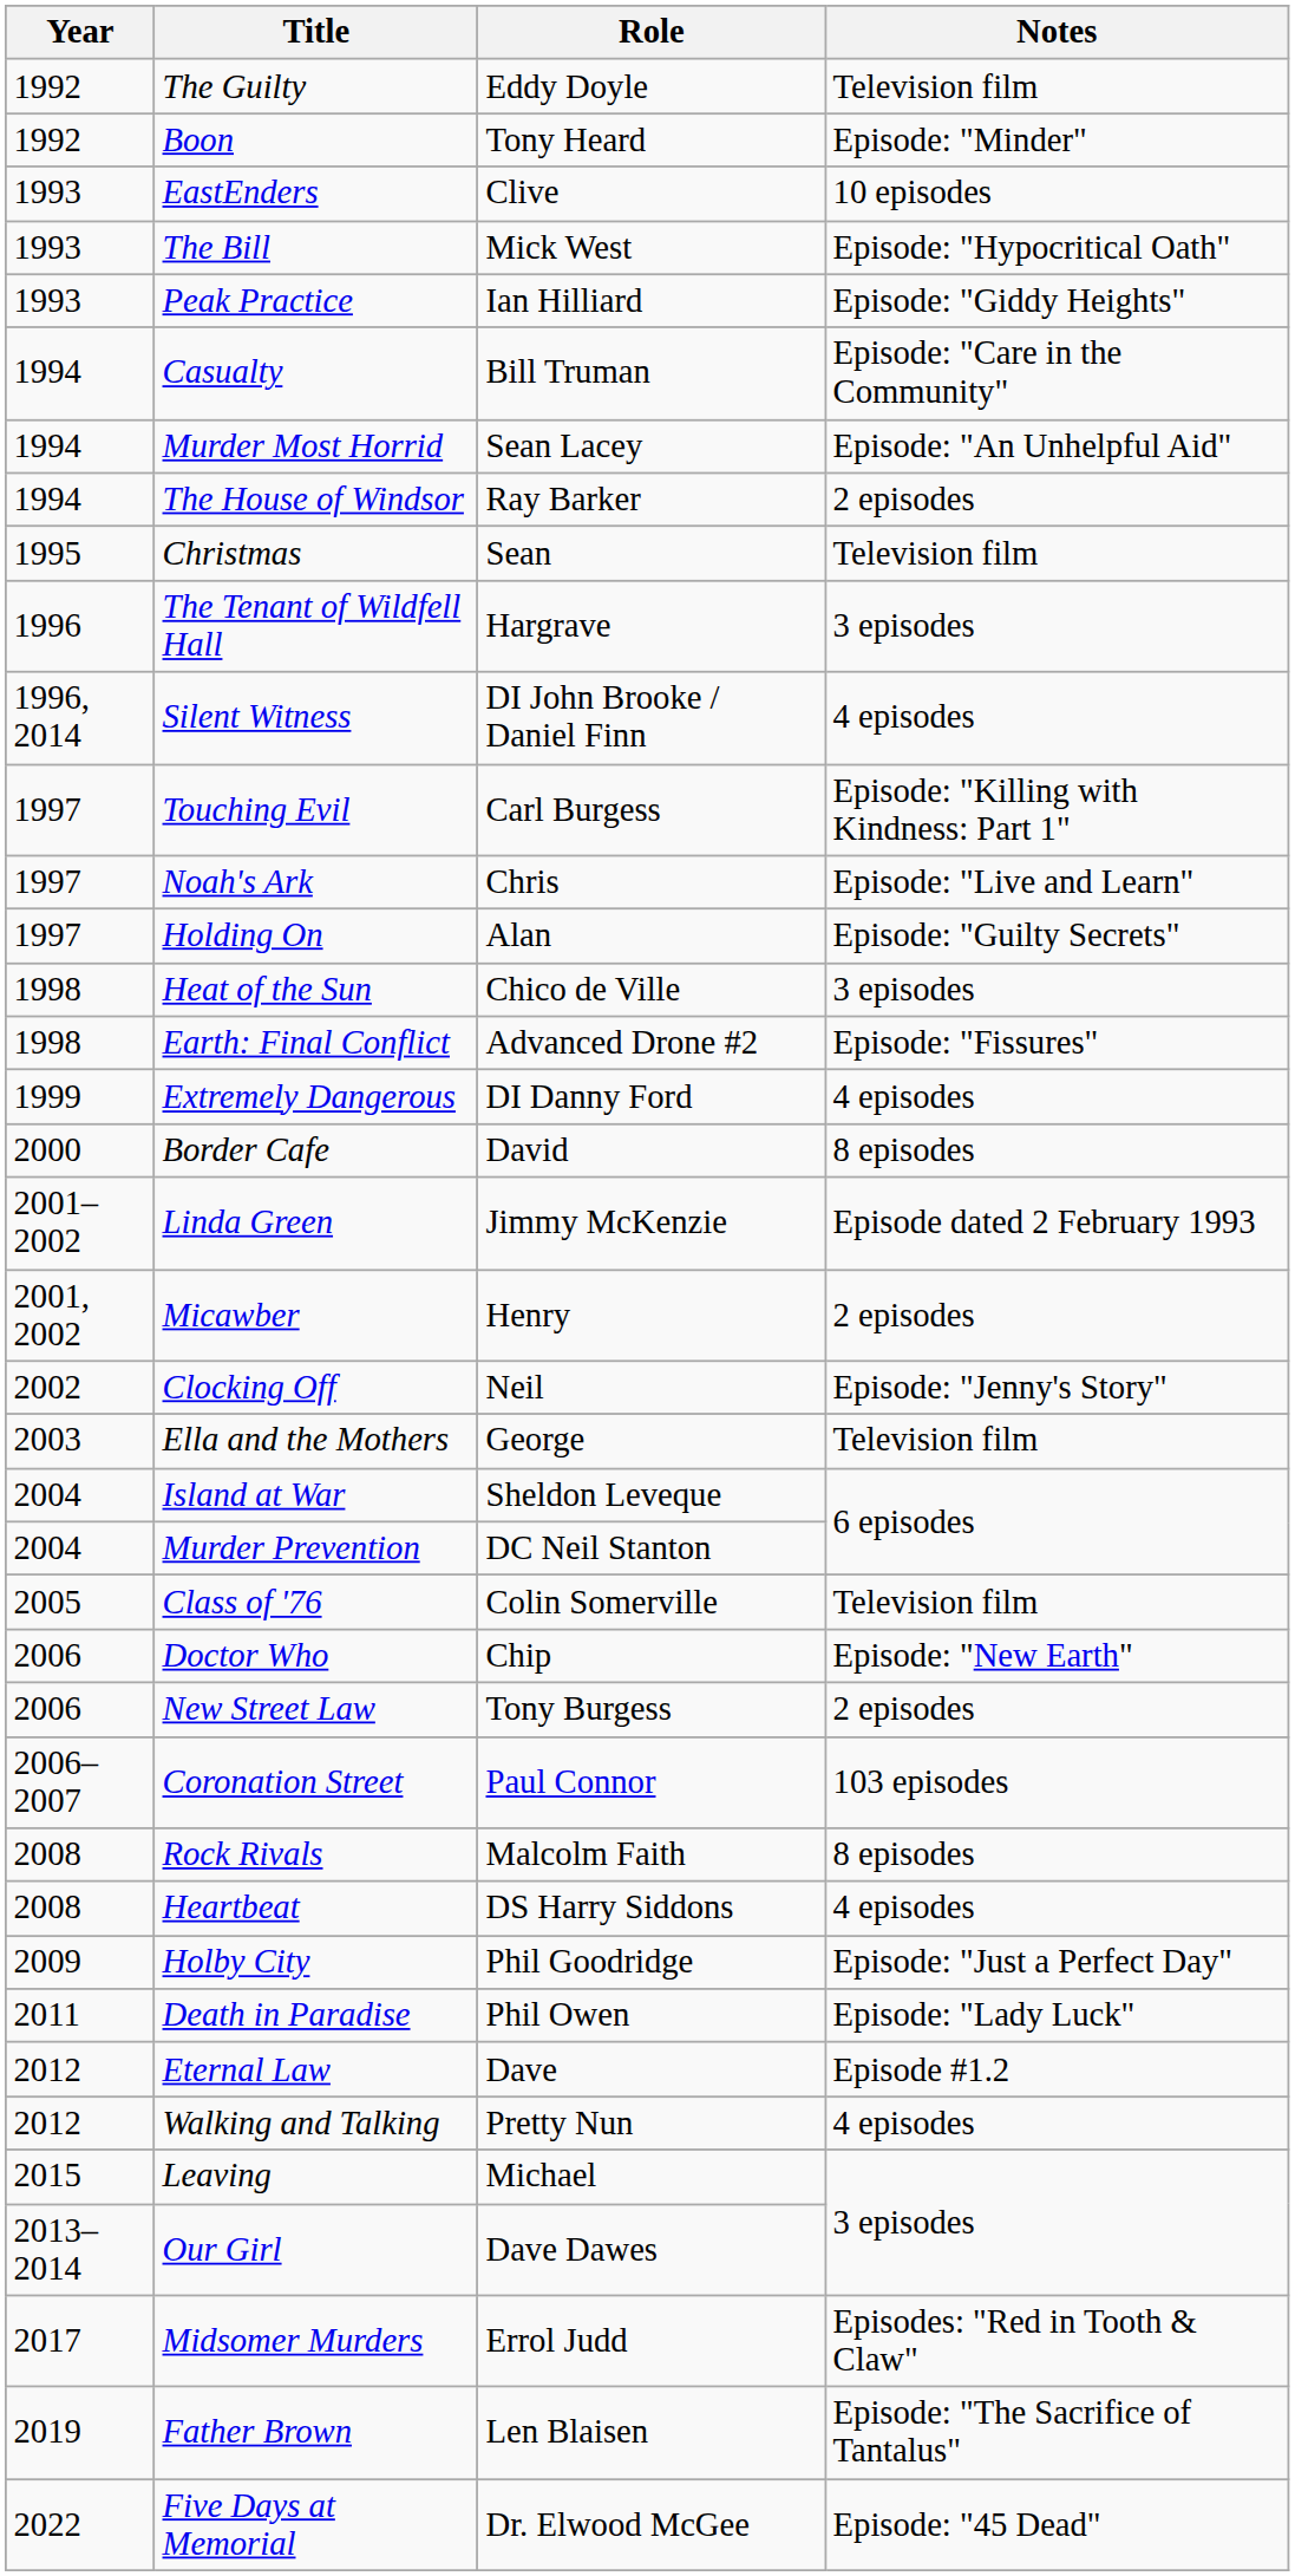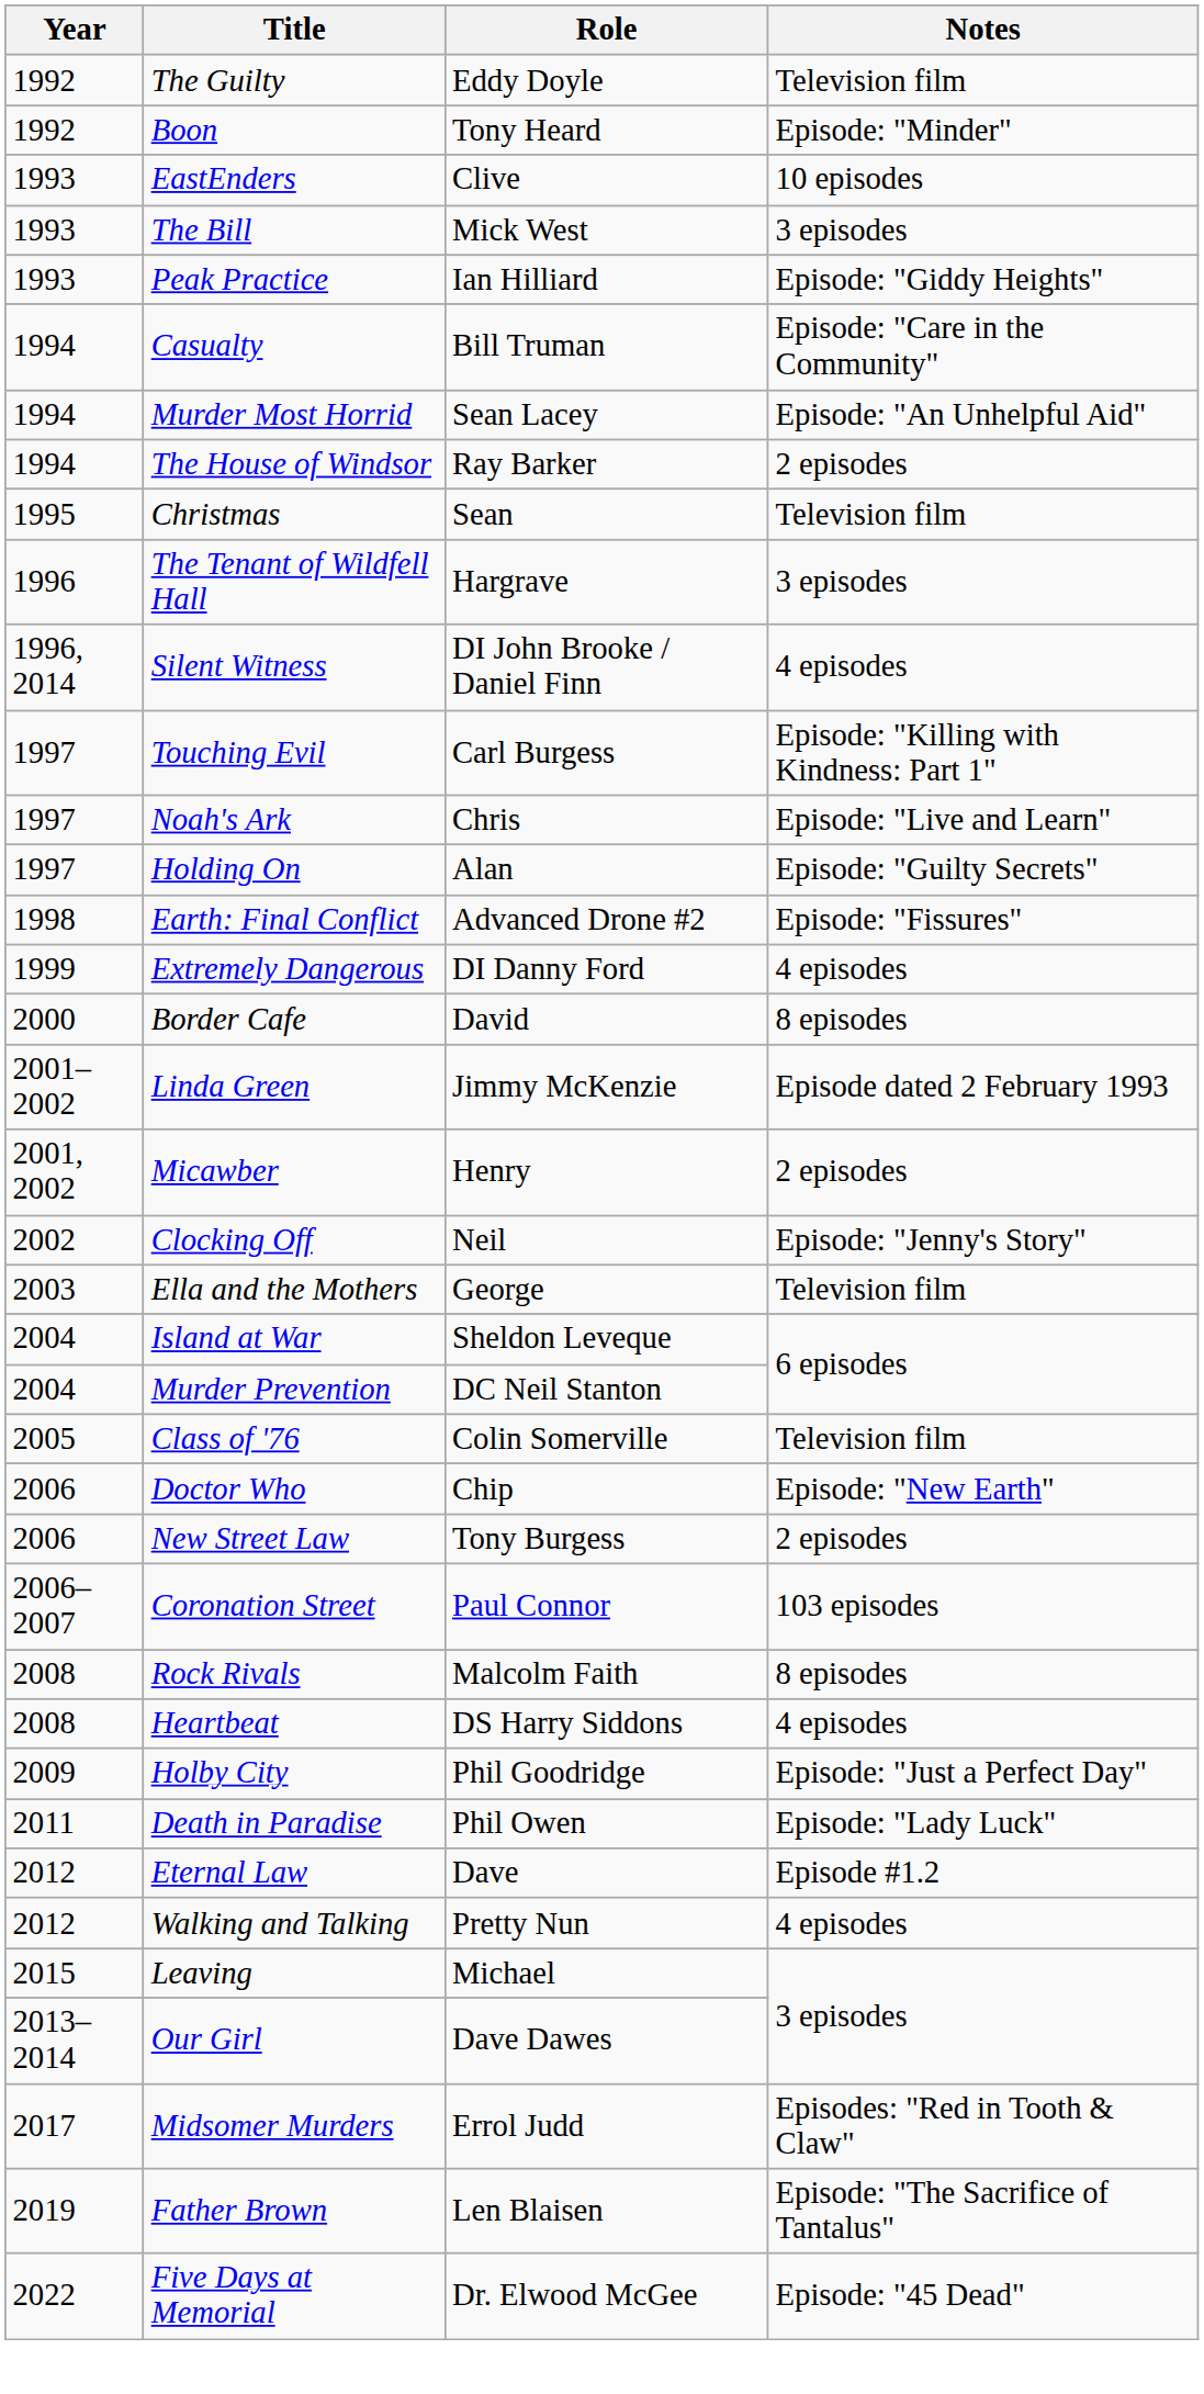 <table class="wikitable sortable">
 <tr>
 <th>Year</th>
 <th>Title</th>
 <th>Role</th>
 <th>Notes</th>
 </tr>
 <tr>
 <td>1992</td>
 <td><em>The Guilty</em></td>
 <td>Eddy Doyle</td>
 <td>Television film</td>
 </tr>
 <tr>
 <td>1992</td>
 <td><a href='#'><em>Boon</em></a></td>
 <td>Tony Heard</td>
 <td>Episode: "Minder"</td>
 </tr>
 <tr>
 <td>1993</td>
 <td><em><a href='#'>EastEnders</a></em></td>
 <td>Clive</td>
 <td>10 episodes</td>
 </tr>
 <tr>
 <td>1993</td>
 <td><em><a href='#'>The Bill</a></em></td>
 <td>Mick West</td>
-<td>Episode: "Hypocritical Oath"</td>
+<td>3 episodes</td>
 </tr>
 <tr>
 <td>1993</td>
 <td><em><a href='#'>Peak Practice</a></em></td>
 <td>Ian Hilliard</td>
 <td>Episode: "Giddy Heights"</td>
 </tr>
 <tr>
 <td>1994</td>
 <td><a href='#'><em>Casualty</em></a></td>
 <td>Bill Truman</td>
 <td>Episode: "Care in the Community"</td>
 </tr>
 <tr>
 <td>1994</td>
 <td><em><a href='#'>Murder Most Horrid</a></em></td>
 <td>Sean Lacey</td>
 <td>Episode: "An Unhelpful Aid"</td>
 </tr>
 <tr>
 <td>1994</td>
 <td><a href='#'><em>The House of Windsor</em></a></td>
 <td>Ray Barker</td>
 <td>2 episodes</td>
 </tr>
 <tr>
 <td>1995</td>
 <td><em>Christmas</em></td>
 <td>Sean</td>
 <td>Television film</td>
 </tr>
 <tr>
 <td>1996</td>
 <td><a href='#'><em>The Tenant of Wildfell Hall</em></a></td>
 <td>Hargrave</td>
 <td>3 episodes</td>
 </tr>
 <tr>
 <td>1996, 2014</td>
 <td><em><a href='#'>Silent Witness</a></em></td>
 <td>DI John Brooke / Daniel Finn</td>
 <td>4 episodes</td>
 </tr>
 <tr>
 <td>1997</td>
 <td><em><a href='#'>Touching Evil</a></em></td>
 <td>Carl Burgess</td>
 <td>Episode: "Killing with Kindness: Part 1"</td>
 </tr>
 <tr>
 <td>1997</td>
 <td><a href='#'><em>Noah's Ark</em></a></td>
 <td>Chris</td>
 <td>Episode: "Live and Learn"</td>
 </tr>
 <tr>
 <td>1997</td>
 <td><a href='#'><em>Holding On</em></a></td>
 <td>Alan</td>
 <td>Episode: "Guilty Secrets"</td>
-</tr>
-<tr>
-<td>1998</td>
-<td><em><a href='#'>Heat of the Sun</a></em></td>
-<td>Chico de Ville</td>
-<td>3 episodes</td>
 </tr>
 <tr>
 <td>1998</td>
 <td><em><a href='#'>Earth: Final Conflict</a></em></td>
 <td>Advanced Drone #2</td>
 <td>Episode: "Fissures"</td>
 </tr>
 <tr>
 <td>1999</td>
 <td><em><a href='#'>Extremely Dangerous</a></em></td>
 <td>DI Danny Ford</td>
 <td>4 episodes</td>
 </tr>
 <tr>
 <td>2000</td>
 <td><em>Border Cafe</em></td>
 <td>David</td>
 <td>8 episodes</td>
 </tr>
 <tr>
 <td>2001–2002</td>
 <td><em><a href='#'>Linda Green</a></em></td>
 <td>Jimmy McKenzie</td>
 <td>Episode dated 2 February 1993</td>
 </tr>
 <tr>
 <td>2001, 2002</td>
 <td><a href='#'><em>Micawber</em></a></td>
 <td>Henry</td>
 <td>2 episodes</td>
 </tr>
 <tr>
 <td>2002</td>
 <td><em><a href='#'>Clocking Off</a></em></td>
 <td>Neil</td>
 <td>Episode: "Jenny's Story"</td>
 </tr>
 <tr>
 <td>2003</td>
 <td><em>Ella and the Mothers</em></td>
 <td>George</td>
 <td>Television film</td>
 </tr>
 <tr>
 <td>2004</td>
 <td><em><a href='#'>Island at War</a></em></td>
 <td>Sheldon Leveque</td>
 <td rowspan="2">6 episodes</td>
 </tr>
 <tr>
 <td>2004</td>
 <td><em><a href='#'>Murder Prevention</a></em></td>
 <td>DC Neil Stanton</td>
 </tr>
 <tr>
 <td>2005</td>
 <td><em><a href='#'>Class of '76</a></em></td>
 <td>Colin Somerville</td>
 <td>Television film</td>
 </tr>
 <tr>
 <td>2006</td>
 <td><em><a href='#'>Doctor Who</a></em></td>
 <td>Chip</td>
 <td>Episode: "<a href='#'>New Earth</a>"</td>
 </tr>
 <tr>
 <td>2006</td>
 <td><em><a href='#'>New Street Law</a></em></td>
 <td>Tony Burgess</td>
 <td>2 episodes</td>
 </tr>
 <tr>
 <td>2006–2007</td>
 <td><em><a href='#'>Coronation Street</a></em></td>
 <td><a href='#'>Paul Connor</a></td>
 <td>103 episodes</td>
 </tr>
 <tr>
 <td>2008</td>
 <td><em><a href='#'>Rock Rivals</a></em></td>
 <td>Malcolm Faith</td>
 <td>8 episodes</td>
 </tr>
 <tr>
 <td>2008</td>
 <td><a href='#'><em>Heartbeat</em></a></td>
 <td>DS Harry Siddons</td>
 <td>4 episodes</td>
 </tr>
 <tr>
 <td>2009</td>
 <td><em><a href='#'>Holby City</a></em></td>
 <td>Phil Goodridge</td>
 <td>Episode: "Just a Perfect Day"</td>
 </tr>
 <tr>
 <td>2011</td>
 <td><a href='#'><em>Death in Paradise</em></a></td>
 <td>Phil Owen</td>
 <td>Episode: "Lady Luck"</td>
 </tr>
 <tr>
 <td>2012</td>
 <td><em><a href='#'>Eternal Law</a></em></td>
 <td>Dave</td>
 <td>Episode #1.2</td>
 </tr>
 <tr>
 <td>2012</td>
 <td><em>Walking and Talking</em></td>
 <td>Pretty Nun</td>
 <td>4 episodes</td>
 </tr>
 <tr>
 <td>2015</td>
 <td><em>Leaving</em></td>
 <td>Michael</td>
 <td rowspan="2">3 episodes</td>
 </tr>
 <tr>
 <td>2013–2014</td>
 <td><em><a href='#'>Our Girl</a></em></td>
 <td>Dave Dawes</td>
 </tr>
 <tr>
 <td>2017</td>
 <td><em><a href='#'>Midsomer Murders</a></em></td>
 <td>Errol Judd</td>
 <td>Episodes: "Red in Tooth & Claw"</td>
 </tr>
 <tr>
 <td>2019</td>
 <td><a href='#'><em>Father Brown</em></a></td>
 <td>Len Blaisen</td>
 <td>Episode: "The Sacrifice of Tantalus"</td>
 </tr>
 <tr>
 <td>2022</td>
 <td><a href='#'><em>Five Days at Memorial</em></a></td>
 <td>Dr. Elwood McGee</td>
 <td>Episode: "45 Dead"</td>
 </tr>
 </table>
